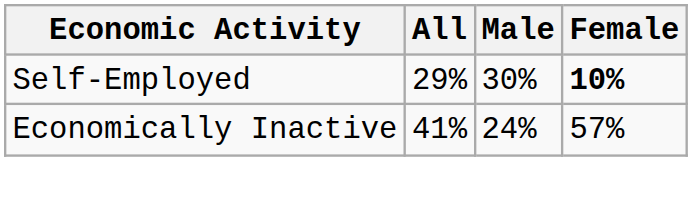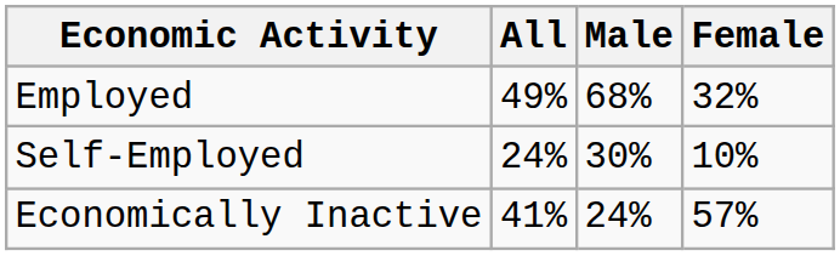 <table class="wikitable sortable">
 <tr>
 <th>Economic Activity</th>
 <th>All</th>
 <th>Male</th>
 <th>Female</th>
 </tr>
 <tr>
+<td>Employed</td>
+<td>49%</td>
+<td>68%</td>
+<td>32%</td>
+</tr>
+<tr>
 <td>Self-Employed</td>
-<td>29%</td>
+<td>24%</td>
 <td>30%</td>
-<td><strong>10%</strong></td>
+<td>10%</td>
 </tr>
 <tr>
 <td>Economically Inactive</td>
 <td>41%</td>
 <td>24%</td>
 <td>57%</td>
 </tr>
 </table>
